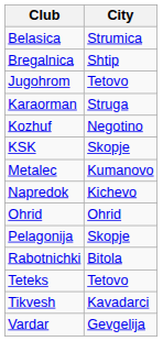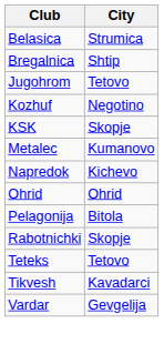 <table class="wikitable">
 <tr>
 <th>Club</th>
 <th>City</th>
 </tr>
 <tr>
 <td><a href='#'>Belasica</a></td>
 <td><a href='#'>Strumica</a></td>
 </tr>
 <tr>
 <td><a href='#'>Bregalnica</a></td>
 <td><a href='#'>Shtip</a></td>
 </tr>
 <tr>
 <td><a href='#'>Jugohrom</a></td>
 <td><a href='#'>Tetovo</a></td>
-</tr>
-<tr>
-<td><a href='#'>Karaorman</a></td>
-<td><a href='#'>Struga</a></td>
 </tr>
 <tr>
 <td><a href='#'>Kozhuf</a></td>
 <td><a href='#'>Negotino</a></td>
 </tr>
 <tr>
 <td><a href='#'>KSK</a></td>
 <td><a href='#'>Skopje</a></td>
 </tr>
 <tr>
 <td><a href='#'>Metalec</a></td>
 <td><a href='#'>Kumanovo</a></td>
 </tr>
 <tr>
 <td><a href='#'>Napredok</a></td>
 <td><a href='#'>Kichevo</a></td>
 </tr>
 <tr>
 <td><a href='#'>Ohrid</a></td>
 <td><a href='#'>Ohrid</a></td>
 </tr>
 <tr>
 <td><a href='#'>Pelagonija</a></td>
-<td><a href='#'>Skopje</a></td>
+<td><a href='#'>Bitola</a></td>
 </tr>
 <tr>
 <td><a href='#'>Rabotnichki</a></td>
-<td><a href='#'>Bitola</a></td>
+<td><a href='#'>Skopje</a></td>
 </tr>
 <tr>
 <td><a href='#'>Teteks</a></td>
 <td><a href='#'>Tetovo</a></td>
 </tr>
 <tr>
 <td><a href='#'>Tikvesh</a></td>
 <td><a href='#'>Kavadarci</a></td>
 </tr>
 <tr>
 <td><a href='#'>Vardar</a></td>
 <td><a href='#'>Gevgelija</a></td>
 </tr>
 </table>
